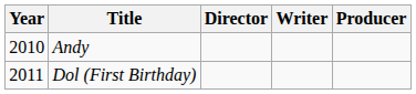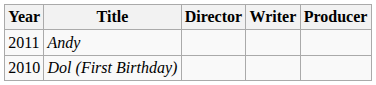 <table class="wikitable plainrowheaders">
 <tr>
 <th scope="col">Year</th>
 <th scope="col">Title</th>
 <th scope="col">Director</th>
 <th scope="col">Writer</th>
 <th scope="col">Producer</th>
 </tr>
 <tr>
-<td>2010</td>
+<td>2011</td>
 <td><em>Andy</em></td>
 <td></td>
 <td></td>
 <td></td>
 </tr>
 <tr>
-<td>2011</td>
+<td>2010</td>
 <td><em>Dol (First Birthday)</em></td>
 <td></td>
 <td></td>
 <td></td>
 </tr>
 </table>
